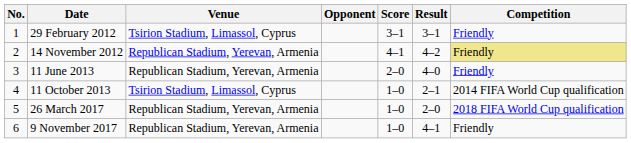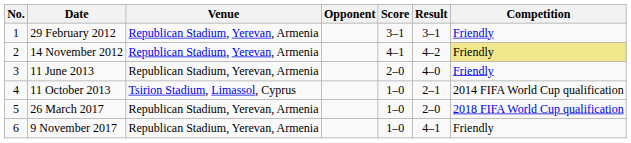 <table class="wikitable sortable">
 <tr>
 <th scope="col">No.</th>
 <th scope="col">Date</th>
 <th scope="col">Venue</th>
 <th scope="col">Opponent</th>
 <th scope="col">Score</th>
 <th scope="col">Result</th>
 <th scope="col">Competition</th>
 </tr>
 <tr>
 <td align="center">1</td>
 <td>29 February 2012</td>
-<td><a href='#'>Tsirion Stadium</a>, <a href='#'>Limassol</a>, Cyprus</td>
+<td><a href='#'>Republican Stadium</a>, <a href='#'>Yerevan</a>, Armenia</td>
 <td></td>
 <td align="center">3–1</td>
 <td align="center">3–1</td>
 <td><a href='#'>Friendly</a></td>
 </tr>
 <tr>
 <td align="center">2</td>
 <td>14 November 2012</td>
 <td><a href='#'>Republican Stadium</a>, <a href='#'>Yerevan</a>, Armenia</td>
 <td></td>
 <td align="center">4–1</td>
 <td align="center">4–2</td>
 <td style="background: khaki;">Friendly</td>
 </tr>
 <tr>
 <td align="center">3</td>
 <td>11 June 2013</td>
 <td>Republican Stadium, Yerevan, Armenia</td>
 <td></td>
 <td align="center">2–0</td>
 <td align="center">4–0</td>
 <td><a href='#'>Friendly</a></td>
 </tr>
 <tr>
 <td align="center">4</td>
 <td>11 October 2013</td>
 <td><a href='#'>Tsirion Stadium</a>, <a href='#'>Limassol</a>, Cyprus</td>
 <td></td>
 <td align="center">1–0</td>
 <td align="center">2–1</td>
 <td>2014 FIFA World Cup qualification</td>
 </tr>
 <tr>
 <td align="center">5</td>
 <td>26 March 2017</td>
 <td>Republican Stadium, Yerevan, Armenia</td>
 <td></td>
 <td align="center">1–0</td>
 <td align="center">2–0</td>
 <td><a href='#'>2018 FIFA World Cup qualification</a></td>
 </tr>
 <tr>
 <td align="center">6</td>
 <td>9 November 2017</td>
 <td>Republican Stadium, Yerevan, Armenia</td>
 <td></td>
 <td align="center">1–0</td>
 <td align="center">4–1</td>
 <td>Friendly</td>
 </tr>
 </table>
